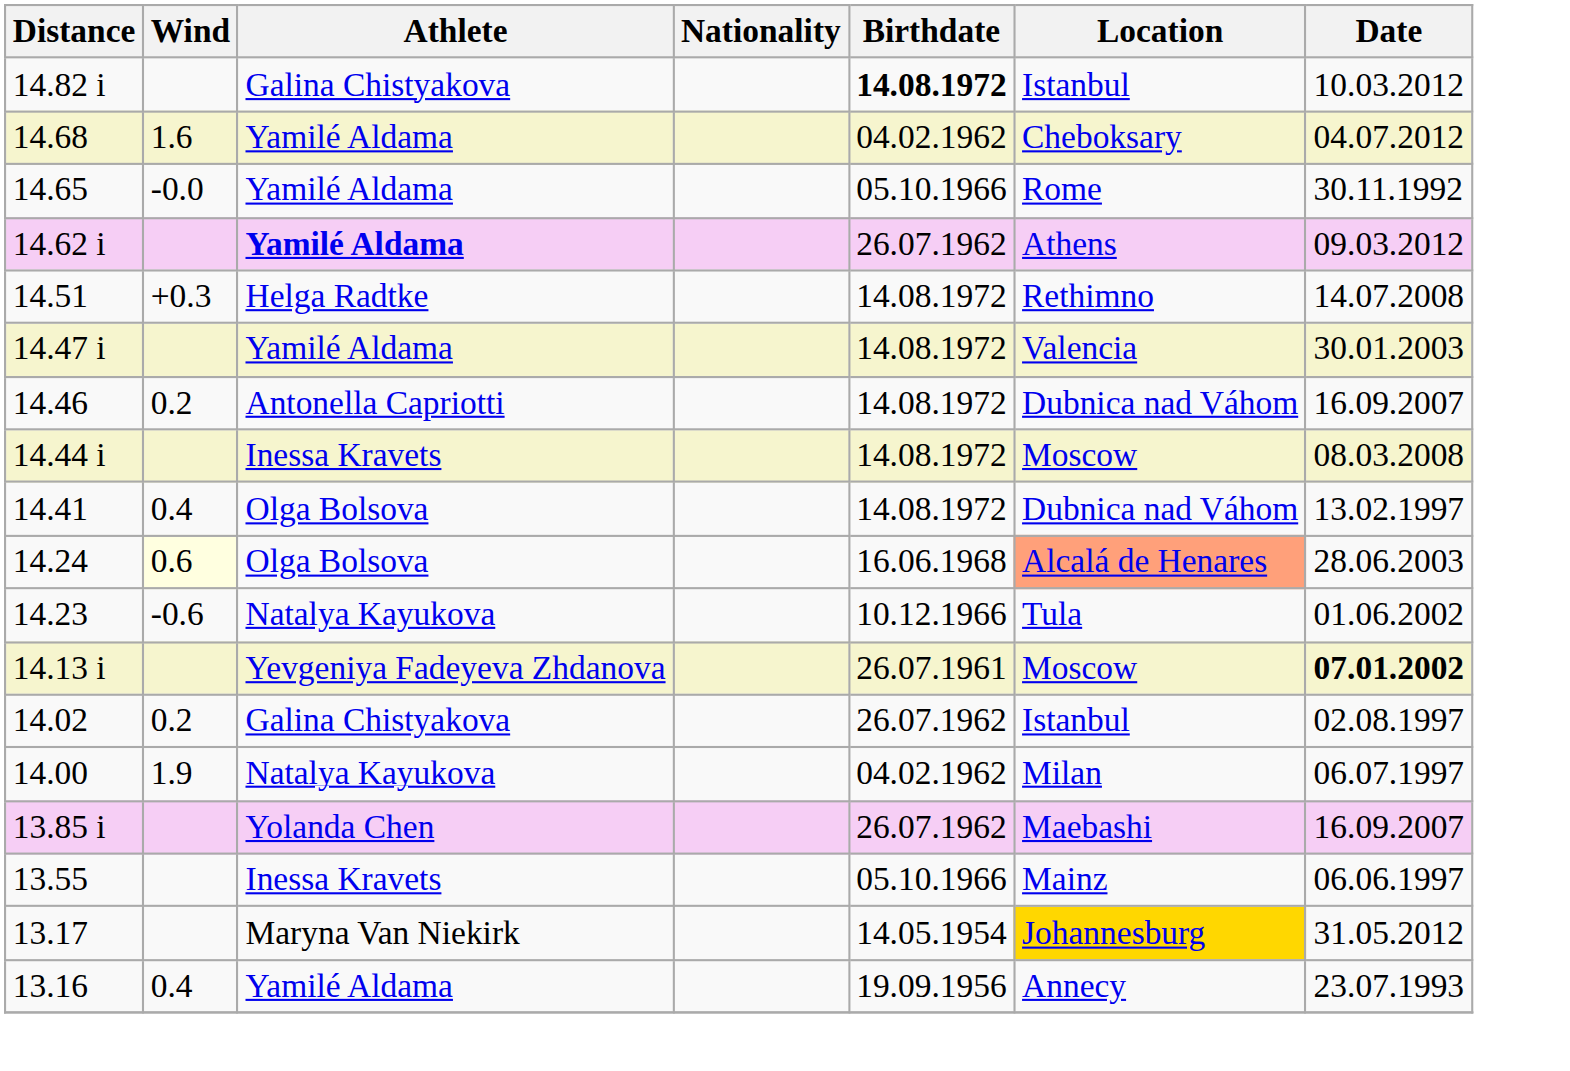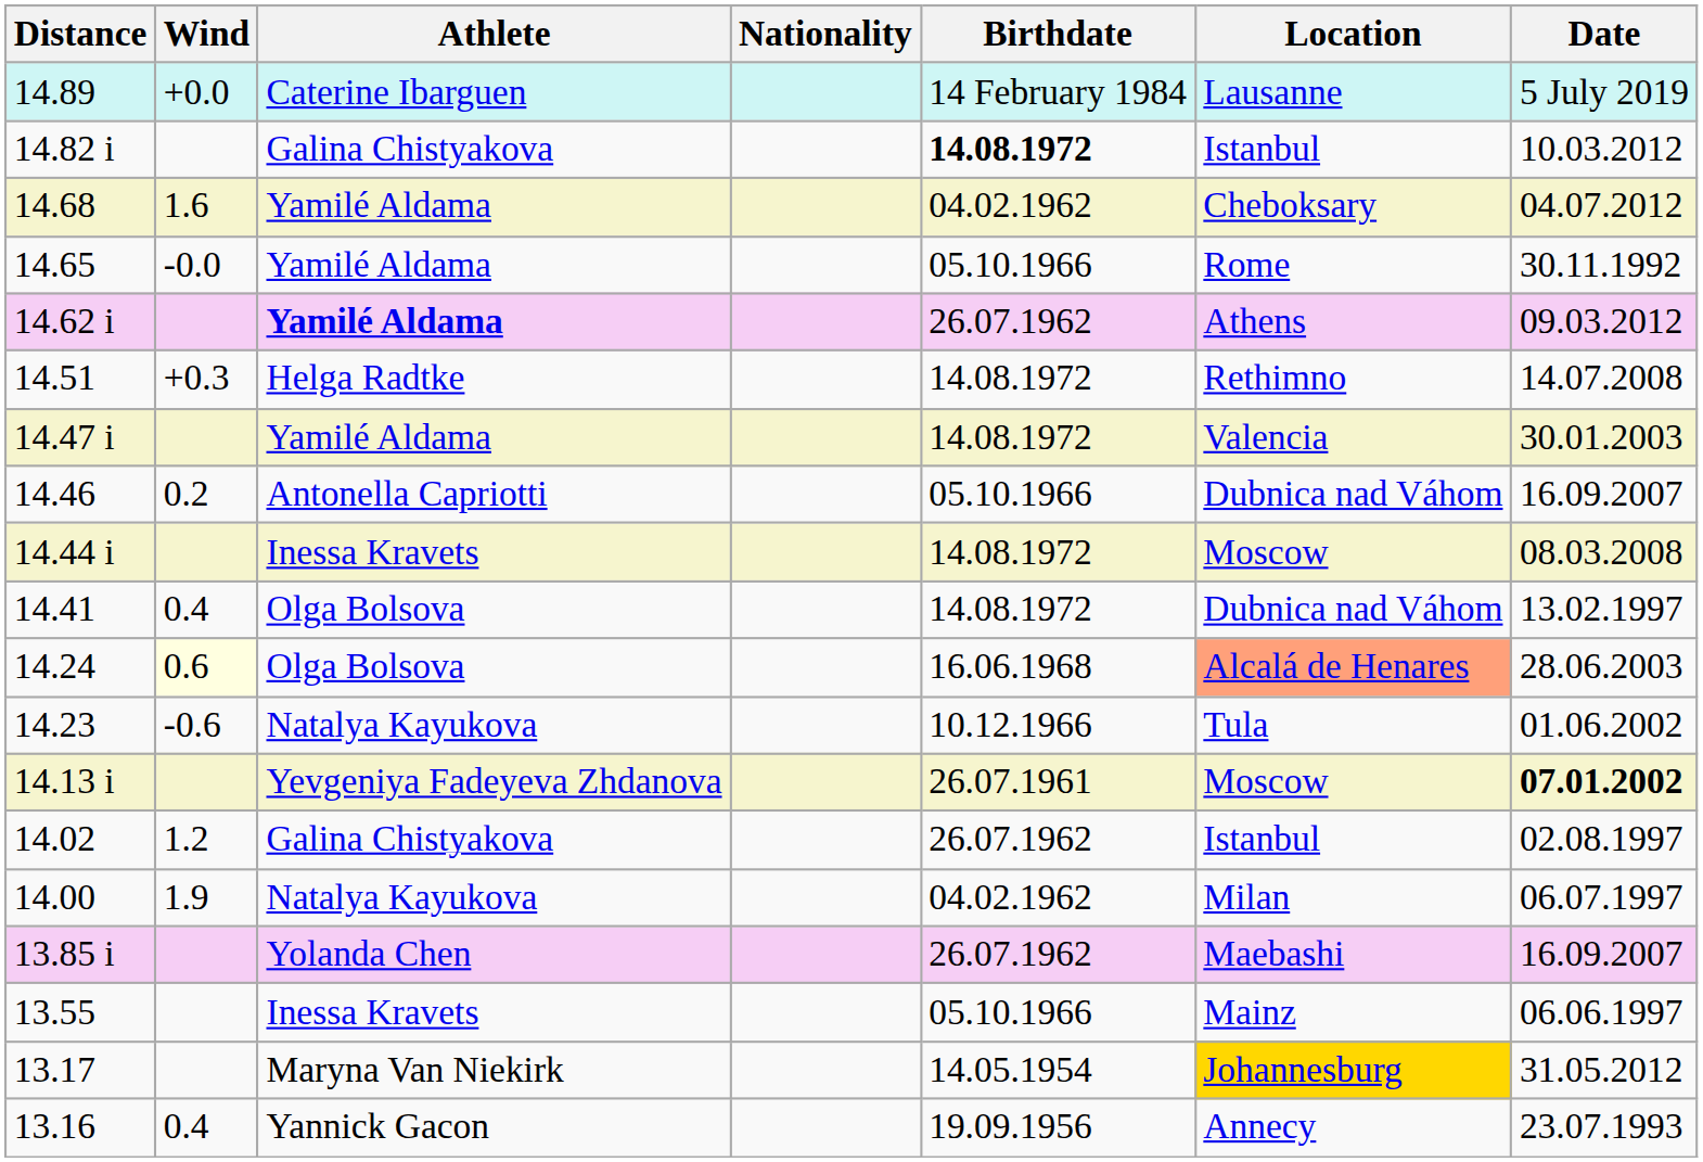 <table class="wikitable">
 <tr>
 <th>Distance</th>
 <th>Wind</th>
 <th>Athlete</th>
 <th>Nationality</th>
 <th>Birthdate</th>
 <th>Location</th>
 <th>Date</th>
+</tr>
+<tr bgcolor=#CEF6F5>
+<td>14.89</td>
+<td>+0.0</td>
+<td><a href='#'>Caterine Ibarguen</a></td>
+<td></td>
+<td>14 February 1984</td>
+<td><a href='#'>Lausanne</a></td>
+<td>5 July 2019</td>
 </tr>
 <tr>
 <td>14.82 i</td>
 <td></td>
 <td><a href='#'>Galina Chistyakova</a></td>
 <td></td>
 <td><strong>14.08.1972</strong></td>
 <td><a href='#'>Istanbul</a></td>
 <td>10.03.2012</td>
 </tr>
 <tr bgcolor=#f6F5CE>
 <td>14.68</td>
 <td>1.6</td>
 <td><a href='#'>Yamilé Aldama</a></td>
 <td></td>
 <td>04.02.1962</td>
 <td><a href='#'>Cheboksary</a></td>
 <td>04.07.2012</td>
 </tr>
 <tr>
 <td>14.65</td>
 <td>-0.0</td>
 <td><a href='#'>Yamilé Aldama</a></td>
 <td></td>
 <td>05.10.1966</td>
 <td><a href='#'>Rome</a></td>
 <td>30.11.1992</td>
 </tr>
 <tr bgcolor=#f6CEF5>
 <td>14.62 i</td>
 <td></td>
 <td><strong><a href='#'>Yamilé Aldama</a></strong></td>
 <td></td>
 <td>26.07.1962</td>
 <td><a href='#'>Athens</a></td>
 <td>09.03.2012</td>
 </tr>
 <tr>
 <td>14.51</td>
 <td>+0.3</td>
 <td><a href='#'>Helga Radtke</a></td>
 <td></td>
 <td>14.08.1972</td>
 <td><a href='#'>Rethimno</a></td>
 <td>14.07.2008</td>
 </tr>
 <tr bgcolor=#f6F5CE>
 <td>14.47 i</td>
 <td></td>
 <td><a href='#'>Yamilé Aldama</a></td>
 <td></td>
 <td>14.08.1972</td>
 <td><a href='#'>Valencia</a></td>
 <td>30.01.2003</td>
 </tr>
 <tr>
 <td>14.46</td>
 <td>0.2</td>
 <td><a href='#'>Antonella Capriotti</a></td>
 <td></td>
-<td>14.08.1972</td>
+<td>05.10.1966</td>
 <td><a href='#'>Dubnica nad Váhom</a></td>
 <td>16.09.2007</td>
 </tr>
 <tr bgcolor=#f6F5CE>
 <td>14.44 i</td>
 <td></td>
 <td><a href='#'>Inessa Kravets</a></td>
 <td></td>
 <td>14.08.1972</td>
 <td><a href='#'>Moscow</a></td>
 <td>08.03.2008</td>
 </tr>
 <tr>
 <td>14.41</td>
 <td>0.4</td>
 <td><a href='#'>Olga Bolsova</a></td>
 <td></td>
 <td>14.08.1972</td>
 <td><a href='#'>Dubnica nad Váhom</a></td>
 <td>13.02.1997</td>
 </tr>
 <tr>
 <td>14.24</td>
 <td style="background: lightyellow;">0.6</td>
 <td><a href='#'>Olga Bolsova</a></td>
 <td></td>
 <td>16.06.1968</td>
 <td style="background: lightsalmon;"><a href='#'>Alcalá de Henares</a></td>
 <td>28.06.2003</td>
 </tr>
 <tr>
 <td>14.23</td>
 <td>-0.6</td>
 <td><a href='#'>Natalya Kayukova</a></td>
 <td></td>
 <td>10.12.1966</td>
 <td><a href='#'>Tula</a></td>
 <td>01.06.2002</td>
 </tr>
 <tr bgcolor=#f6F5CE>
 <td>14.13 i</td>
 <td></td>
 <td><a href='#'>Yevgeniya Fadeyeva Zhdanova</a></td>
 <td></td>
 <td>26.07.1961</td>
 <td><a href='#'>Moscow</a></td>
 <td><strong>07.01.2002</strong></td>
 </tr>
 <tr>
 <td>14.02</td>
-<td>0.2</td>
+<td>1.2</td>
 <td><a href='#'>Galina Chistyakova</a></td>
 <td></td>
 <td>26.07.1962</td>
 <td><a href='#'>Istanbul</a></td>
 <td>02.08.1997</td>
 </tr>
 <tr>
 <td>14.00</td>
 <td>1.9</td>
 <td><a href='#'>Natalya Kayukova</a></td>
 <td></td>
 <td>04.02.1962</td>
 <td><a href='#'>Milan</a></td>
 <td>06.07.1997</td>
 </tr>
 <tr bgcolor=#f6CEF5>
 <td>13.85 i</td>
 <td></td>
 <td><a href='#'>Yolanda Chen</a></td>
 <td></td>
 <td>26.07.1962</td>
 <td><a href='#'>Maebashi</a></td>
 <td>16.09.2007</td>
 </tr>
 <tr>
 <td>13.55</td>
 <td></td>
 <td><a href='#'>Inessa Kravets</a></td>
 <td></td>
 <td>05.10.1966</td>
 <td><a href='#'>Mainz</a></td>
 <td>06.06.1997</td>
 </tr>
 <tr>
 <td>13.17</td>
 <td></td>
 <td>Maryna Van Niekirk</td>
 <td></td>
 <td>14.05.1954</td>
 <td style="background: gold;"><a href='#'>Johannesburg</a></td>
 <td>31.05.2012</td>
 </tr>
 <tr>
 <td>13.16</td>
 <td>0.4</td>
-<td><a href='#'>Yamilé Aldama</a></td>
+<td>Yannick Gacon</td>
 <td></td>
 <td>19.09.1956</td>
 <td><a href='#'>Annecy</a></td>
 <td>23.07.1993</td>
 </tr>
 <tr>
 </tr>
 </table>
